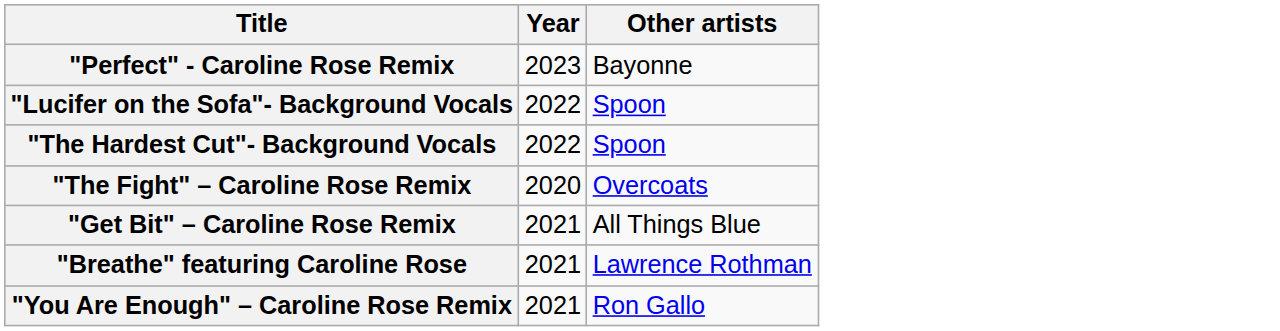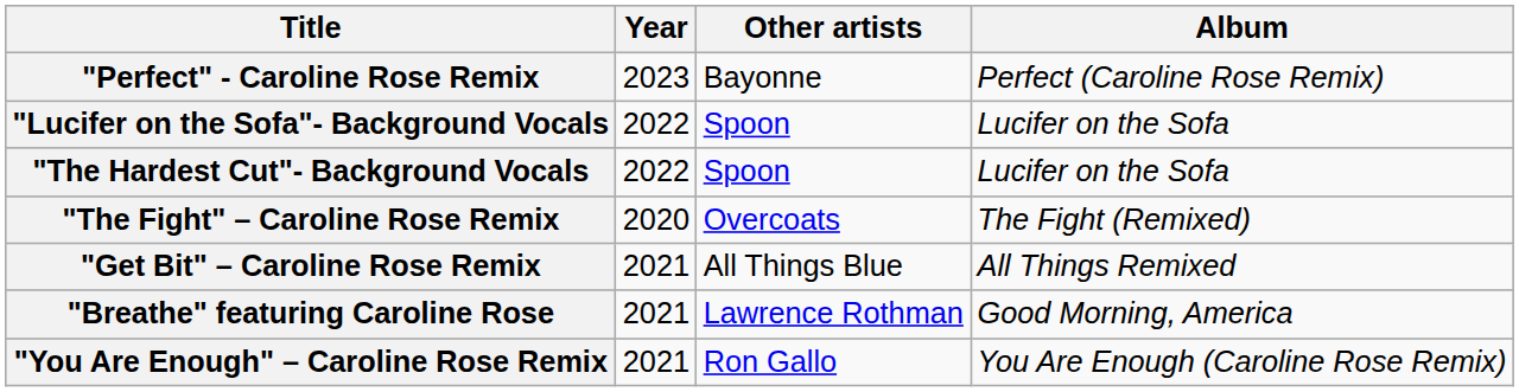 <table class="wikitable plainrowheaders sortable">
 <tr>
 <th>Title</th>
 <th>Year</th>
 <th>Other artists</th>
+<th>Album</th>
 </tr>
 <tr>
 <th>"Perfect" - Caroline Rose Remix</th>
 <td>2023</td>
 <td>Bayonne</td>
+<td><em>Perfect (Caroline Rose Remix)</em></td>
 </tr>
 <tr>
 <th><strong>"Lucifer on the Sofa"- Background Vocals</strong></th>
 <td>2022</td>
 <td><a href='#'>Spoon</a></td>
+<td><em>Lucifer on the Sofa</em></td>
 </tr>
 <tr>
 <th><strong>"The Hardest Cut"- Background Vocals</strong></th>
 <td>2022</td>
 <td><a href='#'>Spoon</a></td>
+<td><em>Lucifer on the Sofa</em></td>
 </tr>
 <tr>
 <th scope="row"><strong>"The Fight" – Caroline Rose Remix</strong></th>
 <td>2020</td>
 <td><a href='#'>Overcoats</a></td>
+<td><em>The Fight (Remixed)</em></td>
 </tr>
 <tr>
 <th scope="row"><strong>"Get Bit" – Caroline Rose Remix</strong></th>
 <td>2021</td>
 <td>All Things Blue</td>
+<td><em>All Things Remixed</em></td>
 </tr>
 <tr>
 <th scope="row"><strong>"Breathe" featuring Caroline Rose</strong></th>
 <td>2021</td>
 <td><a href='#'>Lawrence Rothman</a></td>
+<td><em>Good Morning, America</em></td>
 </tr>
 <tr>
 <th scope="row"><strong>"You Are Enough" – Caroline Rose Remix</strong></th>
 <td>2021</td>
 <td><a href='#'>Ron Gallo</a></td>
+<td><em>You Are Enough (Caroline Rose Remix)</em></td>
 </tr>
 </table>
